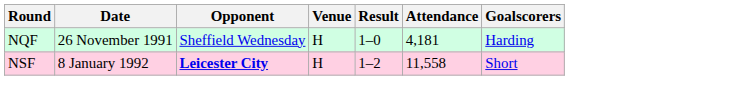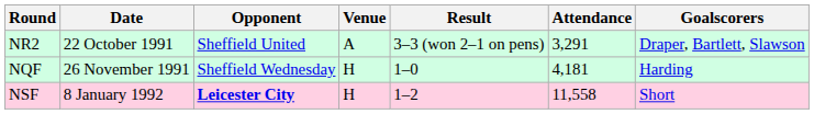 <table class="wikitable">
 <tr>
 <th>Round</th>
 <th>Date</th>
 <th>Opponent</th>
 <th>Venue</th>
 <th>Result</th>
 <th>Attendance</th>
 <th>Goalscorers</th>
+</tr>
+<tr style="background-color: #d0ffe3;">
+<td>NR2</td>
+<td>22 October 1991</td>
+<td><a href='#'>Sheffield United</a></td>
+<td>A</td>
+<td>3–3 (won 2–1 on pens)</td>
+<td>3,291</td>
+<td><a href='#'>Draper</a>, <a href='#'>Bartlett</a>, <a href='#'>Slawson</a></td>
 </tr>
 <tr style="background-color: #d0ffe3;">
 <td>NQF</td>
 <td>26 November 1991</td>
 <td><a href='#'>Sheffield Wednesday</a></td>
 <td>H</td>
 <td>1–0</td>
 <td>4,181</td>
 <td><a href='#'>Harding</a></td>
 </tr>
 <tr style="background-color: #ffd0e3;">
 <td>NSF</td>
 <td>8 January 1992</td>
 <td><strong><a href='#'>Leicester City</a></strong></td>
 <td>H</td>
 <td>1–2</td>
 <td>11,558</td>
 <td><a href='#'>Short</a></td>
 </tr>
 </table>
